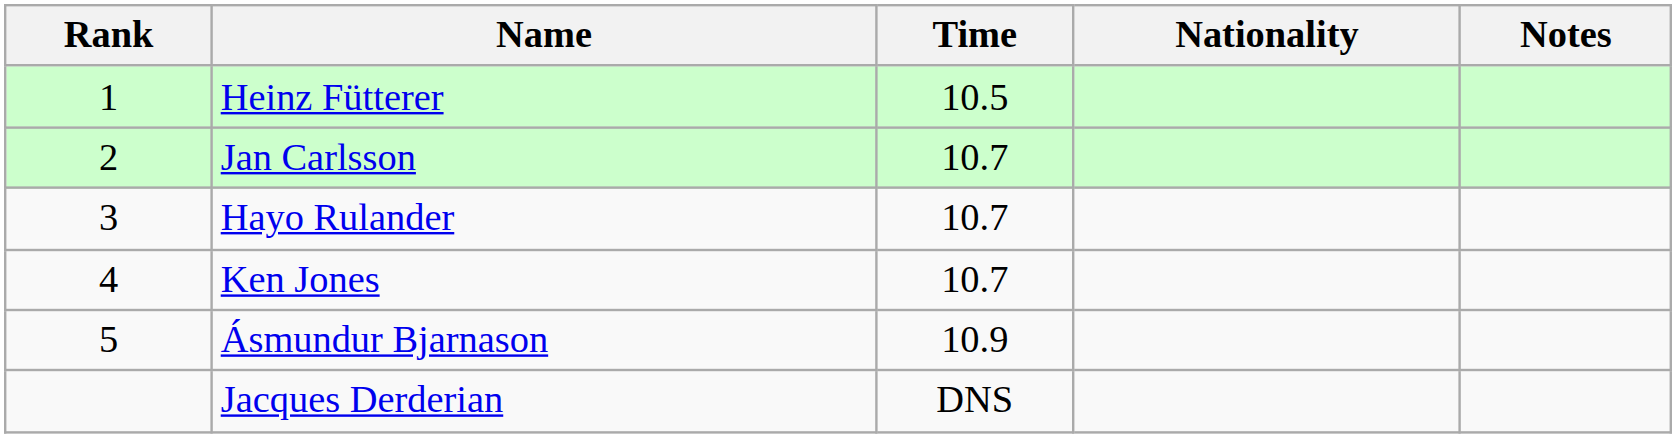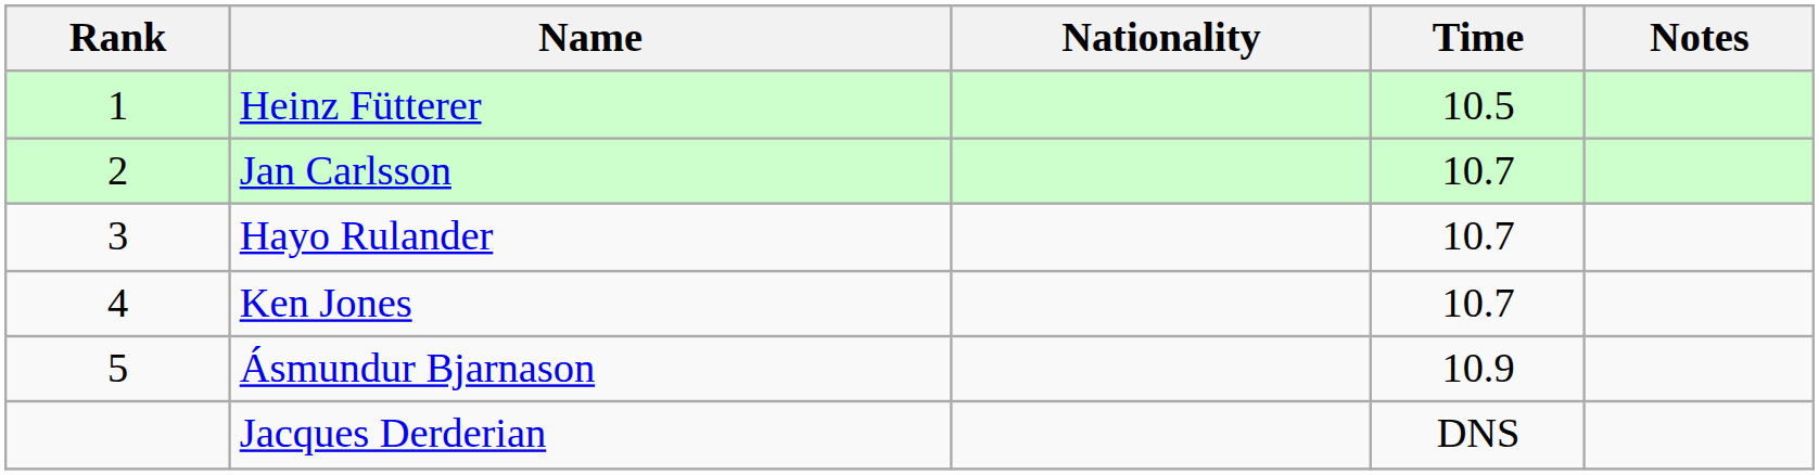 <table class="wikitable sortable" style="text-align:center;width: 55%">
 <tr>
 <th>Rank</th>
 <th>Name</th>
+<th>Nationality</th>
 <th>Time</th>
-<th>Nationality</th>
 <th>Notes</th>
 </tr>
 <tr bgcolor=ccffcc>
 <td>1</td>
 <td align=left><a href='#'>Heinz Fütterer</a></td>
+<td align=left></td>
 <td>10.5</td>
-<td align=left></td>
 <td></td>
 </tr>
 <tr bgcolor=ccffcc>
 <td>2</td>
 <td align=left><a href='#'>Jan Carlsson</a></td>
+<td align=left></td>
 <td>10.7</td>
-<td align=left></td>
 <td></td>
 </tr>
 <tr>
 <td>3</td>
 <td align=left><a href='#'>Hayo Rulander</a></td>
+<td align=left></td>
 <td>10.7</td>
-<td align=left></td>
 <td></td>
 </tr>
 <tr>
 <td>4</td>
 <td align=left><a href='#'>Ken Jones</a></td>
+<td align=left></td>
 <td>10.7</td>
-<td align=left></td>
 <td></td>
 </tr>
 <tr>
 <td>5</td>
 <td align=left><a href='#'>Ásmundur Bjarnason</a></td>
+<td align=left></td>
 <td>10.9</td>
-<td align=left></td>
 <td></td>
 </tr>
 <tr>
 <td></td>
 <td align=left><a href='#'>Jacques Derderian</a></td>
+<td align=left></td>
 <td>DNS</td>
-<td align=left></td>
 <td></td>
 </tr>
 </table>
